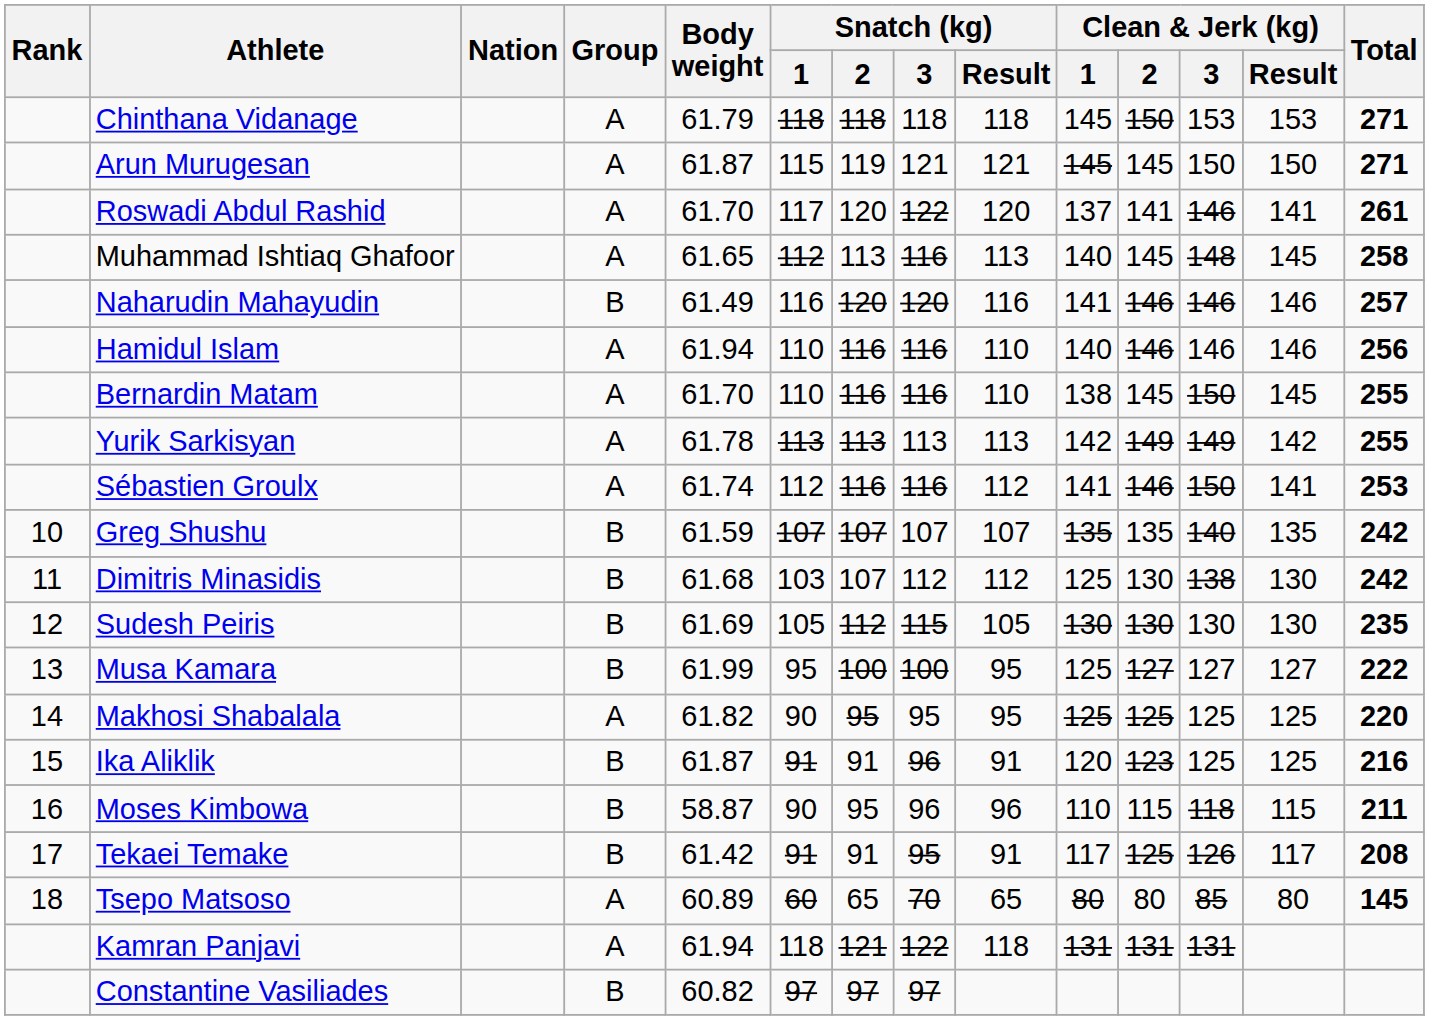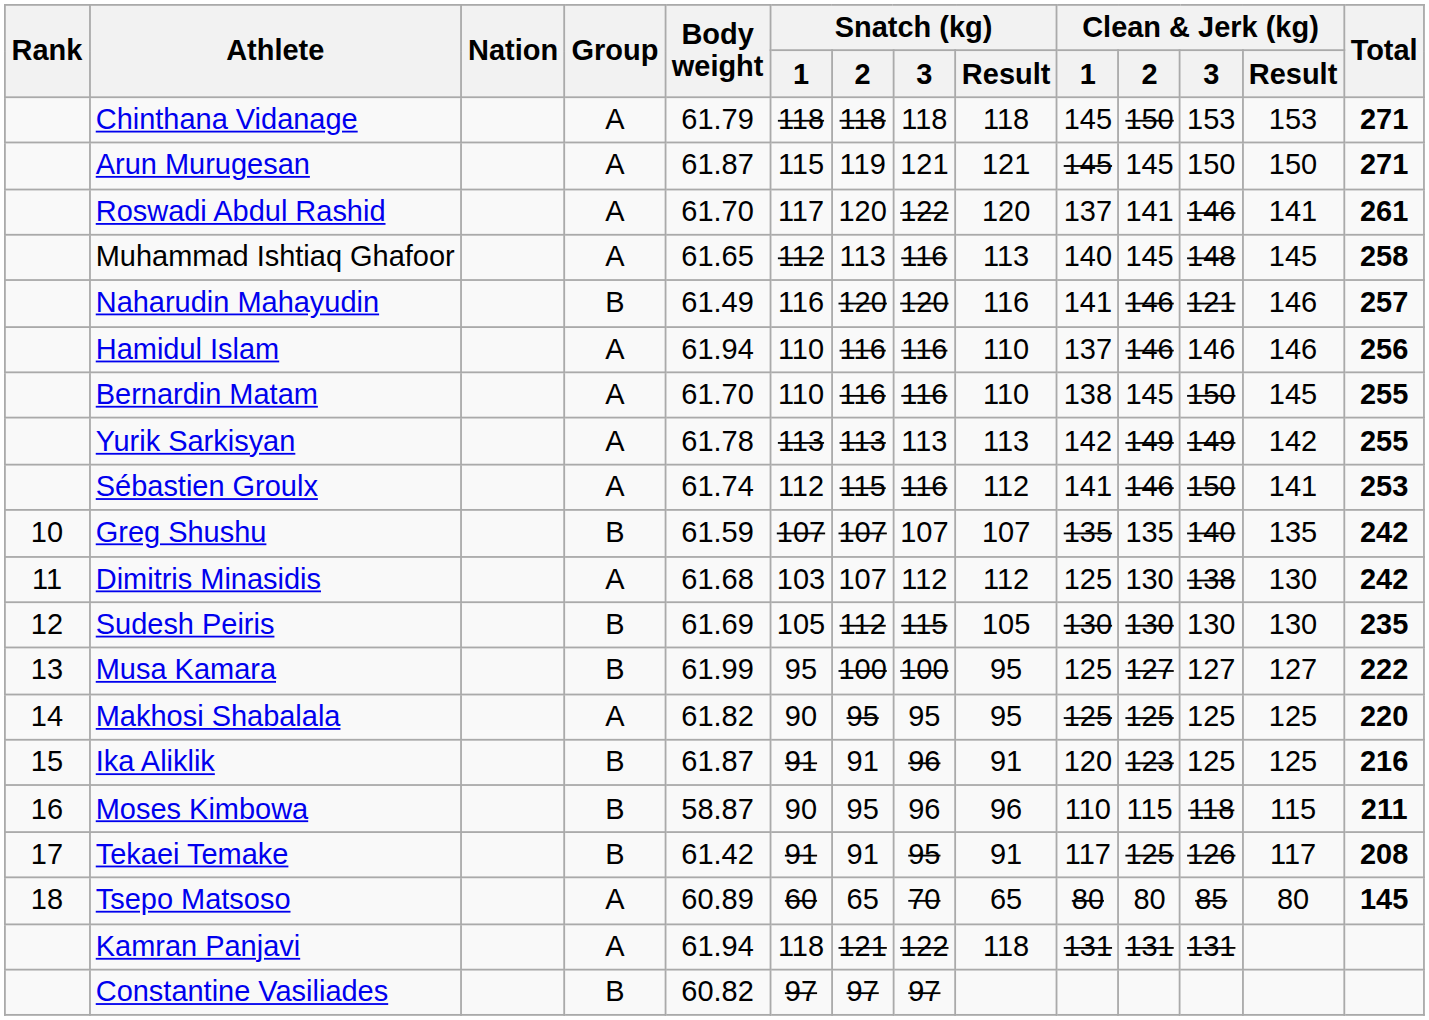 <table class="wikitable sortable" style="text-align:center;">
 <tr>
 <th rowspan=2>Rank</th>
 <th rowspan=2>Athlete</th>
 <th rowspan=2>Nation</th>
 <th rowspan=2>Group</th>
 <th rowspan=2>Body<br>weight</th>
 <th colspan=4>Snatch (kg)</th>
 <th colspan=4>Clean & Jerk (kg)</th>
 <th rowspan=2>Total</th>
 </tr>
 <tr>
 <th>1</th>
 <th>2</th>
 <th>3</th>
 <th>Result</th>
 <th>1</th>
 <th>2</th>
 <th>3</th>
 <th>Result</th>
 </tr>
 <tr>
 <td></td>
 <td align=left><a href='#'>Chinthana Vidanage</a></td>
 <td align=left></td>
 <td>A</td>
 <td>61.79</td>
 <td><s>118</s></td>
 <td><s>118</s></td>
 <td>118</td>
 <td>118</td>
 <td>145</td>
 <td><s>150</s></td>
 <td>153</td>
 <td>153</td>
 <td><strong>271</strong></td>
 </tr>
 <tr>
 <td></td>
 <td align=left><a href='#'>Arun Murugesan</a></td>
 <td align=left></td>
 <td>A</td>
 <td>61.87</td>
 <td>115</td>
 <td>119</td>
 <td>121</td>
 <td>121</td>
 <td><s>145</s></td>
 <td>145</td>
 <td>150</td>
 <td>150</td>
 <td><strong>271</strong></td>
 </tr>
 <tr>
 <td></td>
 <td align=left><a href='#'>Roswadi Abdul Rashid</a></td>
 <td align=left></td>
 <td>A</td>
 <td>61.70</td>
 <td>117</td>
 <td>120</td>
 <td><s>122</s></td>
 <td>120</td>
 <td>137</td>
 <td>141</td>
 <td><s>146</s></td>
 <td>141</td>
 <td><strong>261</strong></td>
 </tr>
 <tr>
 <td></td>
 <td align=left>Muhammad Ishtiaq Ghafoor</td>
 <td align=left></td>
 <td>A</td>
 <td>61.65</td>
 <td><s>112</s></td>
 <td>113</td>
 <td><s>116</s></td>
 <td>113</td>
 <td>140</td>
 <td>145</td>
 <td><s>148</s></td>
 <td>145</td>
 <td><strong>258</strong></td>
 </tr>
 <tr>
 <td></td>
 <td align=left><a href='#'>Naharudin Mahayudin</a></td>
 <td align=left></td>
 <td>B</td>
 <td>61.49</td>
 <td>116</td>
 <td><s>120</s></td>
 <td><s>120</s></td>
 <td>116</td>
 <td>141</td>
 <td><s>146</s></td>
-<td><s>146</s></td>
+<td><s>121</s></td>
 <td>146</td>
 <td><strong>257</strong></td>
 </tr>
 <tr>
 <td></td>
 <td align=left><a href='#'>Hamidul Islam</a></td>
 <td align=left></td>
 <td>A</td>
 <td>61.94</td>
 <td>110</td>
 <td><s>116</s></td>
 <td><s>116</s></td>
 <td>110</td>
-<td>140</td>
+<td>137</td>
 <td><s>146</s></td>
 <td>146</td>
 <td>146</td>
 <td><strong>256</strong></td>
 </tr>
 <tr>
 <td></td>
 <td align=left><a href='#'>Bernardin Matam</a></td>
 <td align=left></td>
 <td>A</td>
 <td>61.70</td>
 <td>110</td>
 <td><s>116</s></td>
 <td><s>116</s></td>
 <td>110</td>
 <td>138</td>
 <td>145</td>
 <td><s>150</s></td>
 <td>145</td>
 <td><strong>255</strong></td>
 </tr>
 <tr>
 <td></td>
 <td align=left><a href='#'>Yurik Sarkisyan</a></td>
 <td align=left></td>
 <td>A</td>
 <td>61.78</td>
 <td><s>113</s></td>
 <td><s>113</s></td>
 <td>113</td>
 <td>113</td>
 <td>142</td>
 <td><s>149</s></td>
 <td><s>149</s></td>
 <td>142</td>
 <td><strong>255</strong></td>
 </tr>
 <tr>
 <td></td>
 <td align=left><a href='#'>Sébastien Groulx</a></td>
 <td align=left></td>
 <td>A</td>
 <td>61.74</td>
 <td>112</td>
-<td><s>116</s></td>
+<td><s>115</s></td>
 <td><s>116</s></td>
 <td>112</td>
 <td>141</td>
 <td><s>146</s></td>
 <td><s>150</s></td>
 <td>141</td>
 <td><strong>253</strong></td>
 </tr>
 <tr>
 <td>10</td>
 <td align=left><a href='#'>Greg Shushu</a></td>
 <td align=left></td>
 <td>B</td>
 <td>61.59</td>
 <td><s>107</s></td>
 <td><s>107</s></td>
 <td>107</td>
 <td>107</td>
 <td><s>135</s></td>
 <td>135</td>
 <td><s>140</s></td>
 <td>135</td>
 <td><strong>242</strong></td>
 </tr>
 <tr>
 <td>11</td>
 <td align=left><a href='#'>Dimitris Minasidis</a></td>
 <td align=left></td>
-<td>B</td>
+<td>A</td>
 <td>61.68</td>
 <td>103</td>
 <td>107</td>
 <td>112</td>
 <td>112</td>
 <td>125</td>
 <td>130</td>
 <td><s>138</s></td>
 <td>130</td>
 <td><strong>242</strong></td>
 </tr>
 <tr>
 <td>12</td>
 <td align=left><a href='#'>Sudesh Peiris</a></td>
 <td align=left></td>
 <td>B</td>
 <td>61.69</td>
 <td>105</td>
 <td><s>112</s></td>
 <td><s>115</s></td>
 <td>105</td>
 <td><s>130</s></td>
 <td><s>130</s></td>
 <td>130</td>
 <td>130</td>
 <td><strong>235</strong></td>
 </tr>
 <tr>
 <td>13</td>
 <td align=left><a href='#'>Musa Kamara</a></td>
 <td align=left></td>
 <td>B</td>
 <td>61.99</td>
 <td>95</td>
 <td><s>100</s></td>
 <td><s>100</s></td>
 <td>95</td>
 <td>125</td>
 <td><s>127</s></td>
 <td>127</td>
 <td>127</td>
 <td><strong>222</strong></td>
 </tr>
 <tr>
 <td>14</td>
 <td align=left><a href='#'>Makhosi Shabalala</a></td>
 <td align=left></td>
 <td>A</td>
 <td>61.82</td>
 <td>90</td>
 <td><s>95</s></td>
 <td>95</td>
 <td>95</td>
 <td><s>125</s></td>
 <td><s>125</s></td>
 <td>125</td>
 <td>125</td>
 <td><strong>220</strong></td>
 </tr>
 <tr>
 <td>15</td>
 <td align=left><a href='#'>Ika Aliklik</a></td>
 <td align=left></td>
 <td>B</td>
 <td>61.87</td>
 <td><s>91</s></td>
 <td>91</td>
 <td><s>96</s></td>
 <td>91</td>
 <td>120</td>
 <td><s>123</s></td>
 <td>125</td>
 <td>125</td>
 <td><strong>216</strong></td>
 </tr>
 <tr>
 <td>16</td>
 <td align=left><a href='#'>Moses Kimbowa</a></td>
 <td align=left></td>
 <td>B</td>
 <td>58.87</td>
 <td>90</td>
 <td>95</td>
 <td>96</td>
 <td>96</td>
 <td>110</td>
 <td>115</td>
 <td><s>118</s></td>
 <td>115</td>
 <td><strong>211</strong></td>
 </tr>
 <tr>
 <td>17</td>
 <td align=left><a href='#'>Tekaei Temake</a></td>
 <td align=left></td>
 <td>B</td>
 <td>61.42</td>
 <td><s>91</s></td>
 <td>91</td>
 <td><s>95</s></td>
 <td>91</td>
 <td>117</td>
 <td><s>125</s></td>
 <td><s>126</s></td>
 <td>117</td>
 <td><strong>208</strong></td>
 </tr>
 <tr>
 <td>18</td>
 <td align=left><a href='#'>Tsepo Matsoso</a></td>
 <td align=left></td>
 <td>A</td>
 <td>60.89</td>
 <td><s>60</s></td>
 <td>65</td>
 <td><s>70</s></td>
 <td>65</td>
 <td><s>80</s></td>
 <td>80</td>
 <td><s>85</s></td>
 <td>80</td>
 <td><strong>145</strong></td>
 </tr>
 <tr>
 <td></td>
 <td align=left><a href='#'>Kamran Panjavi</a></td>
 <td align=left></td>
 <td>A</td>
 <td>61.94</td>
 <td>118</td>
 <td><s>121</s></td>
 <td><s>122</s></td>
 <td>118</td>
 <td><s>131</s></td>
 <td><s>131</s></td>
 <td><s>131</s></td>
 <td></td>
 <td></td>
 </tr>
 <tr>
 <td></td>
 <td align=left><a href='#'>Constantine Vasiliades</a></td>
 <td align=left></td>
 <td>B</td>
 <td>60.82</td>
 <td><s>97</s></td>
 <td><s>97</s></td>
 <td><s>97</s></td>
 <td></td>
 <td></td>
 <td></td>
 <td></td>
 <td></td>
 <td></td>
 </tr>
 </table>
